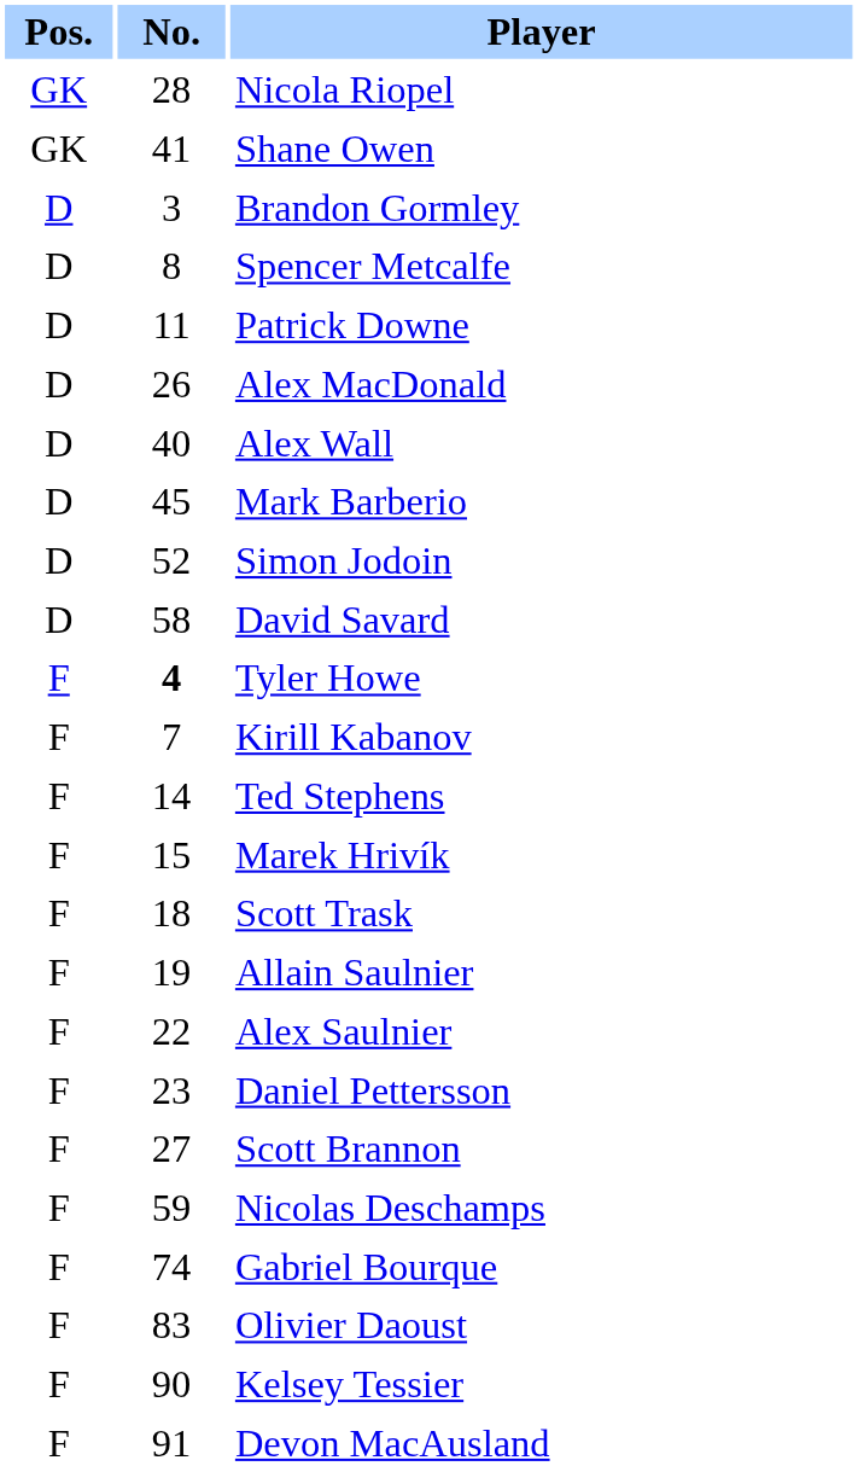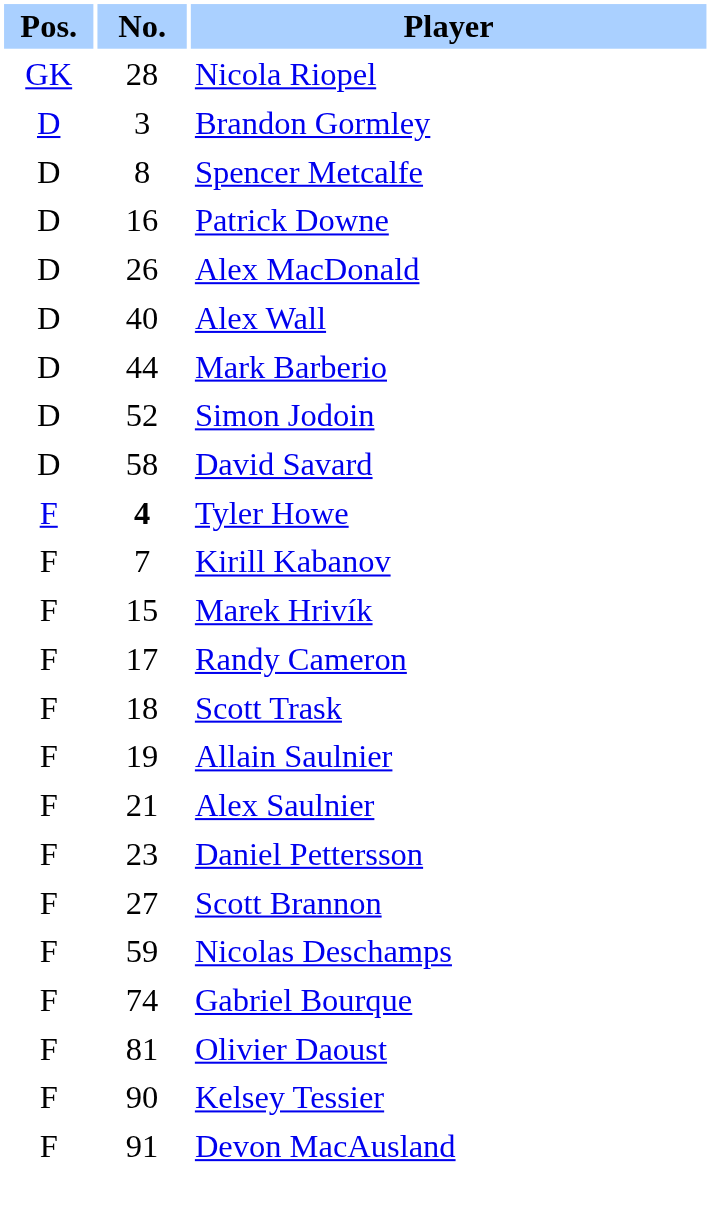 <table border="0" cellspacing="2" cellpadding="2">
 <tr bgcolor=AAD0FF>
 <th width=40>Pos.</th>
 <th width=40>No.</th>
 <th width=250>Player</th>
 </tr>
 <tr>
 <td style="text-align:center;"><a href='#'>GK</a></td>
 <td style="text-align:center;">28</td>
 <td><a href='#'>Nicola Riopel</a></td>
-</tr>
-<tr>
-<td style="text-align:center;">GK</td>
-<td style="text-align:center;">41</td>
-<td><a href='#'>Shane Owen</a></td>
 </tr>
 <tr>
 <td style="text-align:center;"><a href='#'>D</a></td>
 <td style="text-align:center;">3</td>
 <td><a href='#'>Brandon Gormley</a></td>
 </tr>
 <tr>
 <td style="text-align:center;">D</td>
 <td style="text-align:center;">8</td>
 <td><a href='#'>Spencer Metcalfe</a></td>
 </tr>
 <tr>
 <td style="text-align:center;">D</td>
-<td style="text-align:center;">11</td>
+<td style="text-align:center;">16</td>
 <td><a href='#'>Patrick Downe</a></td>
 </tr>
 <tr>
 <td style="text-align:center;">D</td>
 <td style="text-align:center;">26</td>
 <td><a href='#'>Alex MacDonald</a></td>
 </tr>
 <tr>
 <td style="text-align:center;">D</td>
 <td style="text-align:center;">40</td>
 <td><a href='#'>Alex Wall</a></td>
 </tr>
 <tr>
 <td style="text-align:center;">D</td>
-<td style="text-align:center;">45</td>
+<td style="text-align:center;">44</td>
 <td><a href='#'>Mark Barberio</a></td>
 </tr>
 <tr>
 <td style="text-align:center;">D</td>
 <td style="text-align:center;">52</td>
 <td><a href='#'>Simon Jodoin</a></td>
 </tr>
 <tr>
 <td style="text-align:center;">D</td>
 <td style="text-align:center;">58</td>
 <td><a href='#'>David Savard</a></td>
 </tr>
 <tr>
 <td style="text-align:center;"><a href='#'>F</a></td>
 <td style="text-align:center;"><strong>4</strong></td>
 <td><a href='#'>Tyler Howe</a></td>
 </tr>
 <tr>
 <td style="text-align:center;">F</td>
 <td style="text-align:center;">7</td>
 <td><a href='#'>Kirill Kabanov</a></td>
 </tr>
 <tr>
 <td style="text-align:center;">F</td>
-<td style="text-align:center;">14</td>
-<td><a href='#'>Ted Stephens</a></td>
+<td style="text-align:center;">15</td>
+<td><a href='#'>Marek Hrivík</a></td>
 </tr>
 <tr>
 <td style="text-align:center;">F</td>
-<td style="text-align:center;">15</td>
-<td><a href='#'>Marek Hrivík</a></td>
+<td style="text-align:center;">17</td>
+<td><a href='#'>Randy Cameron</a></td>
 </tr>
 <tr>
 <td style="text-align:center;">F</td>
 <td style="text-align:center;">18</td>
 <td><a href='#'>Scott Trask</a></td>
 </tr>
 <tr>
 <td style="text-align:center;">F</td>
 <td style="text-align:center;">19</td>
 <td><a href='#'>Allain Saulnier</a></td>
 </tr>
 <tr>
 <td style="text-align:center;">F</td>
-<td style="text-align:center;">22</td>
+<td style="text-align:center;">21</td>
 <td><a href='#'>Alex Saulnier</a></td>
 </tr>
 <tr>
 <td style="text-align:center;">F</td>
 <td style="text-align:center;">23</td>
 <td><a href='#'>Daniel Pettersson</a></td>
 </tr>
 <tr>
 <td style="text-align:center;">F</td>
 <td style="text-align:center;">27</td>
 <td><a href='#'>Scott Brannon</a></td>
 </tr>
 <tr>
 <td style="text-align:center;">F</td>
 <td style="text-align:center;">59</td>
 <td><a href='#'>Nicolas Deschamps</a></td>
 </tr>
 <tr>
 <td style="text-align:center;">F</td>
 <td style="text-align:center;">74</td>
 <td><a href='#'>Gabriel Bourque</a></td>
 </tr>
 <tr>
 <td style="text-align:center;">F</td>
-<td style="text-align:center;">83</td>
+<td style="text-align:center;">81</td>
 <td><a href='#'>Olivier Daoust</a></td>
 </tr>
 <tr>
 <td style="text-align:center;">F</td>
 <td style="text-align:center;">90</td>
 <td><a href='#'>Kelsey Tessier</a></td>
 </tr>
 <tr>
 <td style="text-align:center;">F</td>
 <td style="text-align:center;">91</td>
 <td><a href='#'>Devon MacAusland</a></td>
 </tr>
 </table>
